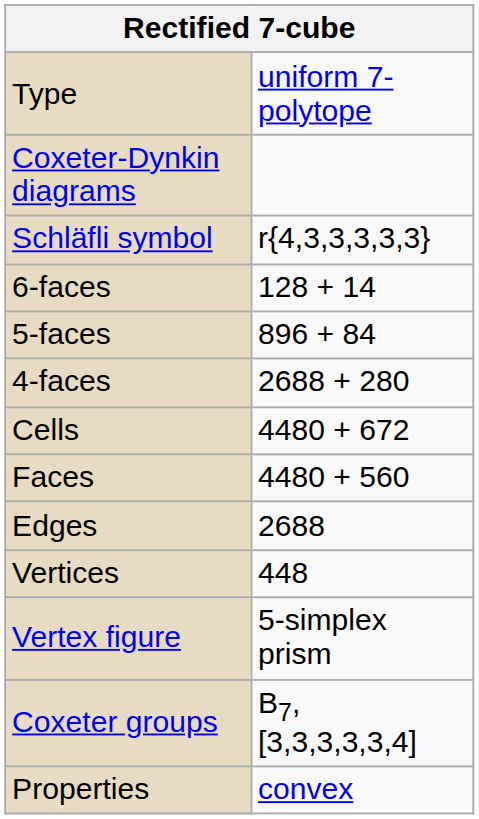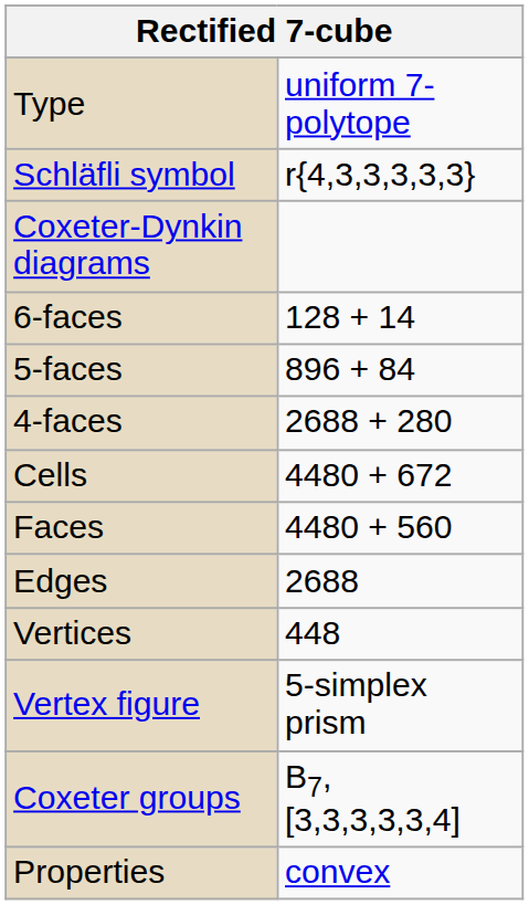 <table class="wikitable" align="right" style="margin-left:10px" width="250">
 <tr>
 <th bgcolor=#e7dcc3 colspan=2>Rectified 7-cube</th>
 </tr>
 <tr>
 <td bgcolor=#e7dcc3>Type</td>
 <td><a href='#'>uniform 7-polytope</a></td>
 </tr>
 <tr>
+<td bgcolor=#e7dcc3><a href='#'>Schläfli symbol</a></td>
+<td>r{4,3,3,3,3,3}</td>
+</tr>
+<tr>
 <td bgcolor=#e7dcc3><a href='#'>Coxeter-Dynkin diagrams</a></td>
 <td><br></td>
-</tr>
-<tr>
-<td bgcolor=#e7dcc3><a href='#'>Schläfli symbol</a></td>
-<td>r{4,3,3,3,3,3}</td>
 </tr>
 <tr>
 <td bgcolor=#e7dcc3>6-faces</td>
 <td>128 + 14</td>
 </tr>
 <tr>
 <td bgcolor=#e7dcc3>5-faces</td>
 <td>896 + 84</td>
 </tr>
 <tr>
 <td bgcolor=#e7dcc3>4-faces</td>
 <td>2688 + 280</td>
 </tr>
 <tr>
 <td bgcolor=#e7dcc3>Cells</td>
 <td>4480 + 672</td>
 </tr>
 <tr>
 <td bgcolor=#e7dcc3>Faces</td>
 <td>4480 + 560</td>
 </tr>
 <tr>
 <td bgcolor=#e7dcc3>Edges</td>
 <td>2688</td>
 </tr>
 <tr>
 <td bgcolor=#e7dcc3>Vertices</td>
 <td>448</td>
 </tr>
 <tr>
 <td bgcolor=#e7dcc3><a href='#'>Vertex figure</a></td>
 <td>5-simplex prism</td>
 </tr>
 <tr>
 <td bgcolor=#e7dcc3><a href='#'>Coxeter groups</a></td>
 <td>B<sub>7</sub>, [3,3,3,3,3,4]</td>
 </tr>
 <tr>
 <td bgcolor=#e7dcc3>Properties</td>
 <td><a href='#'>convex</a></td>
 </tr>
 </table>
